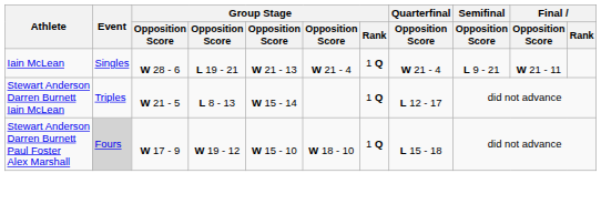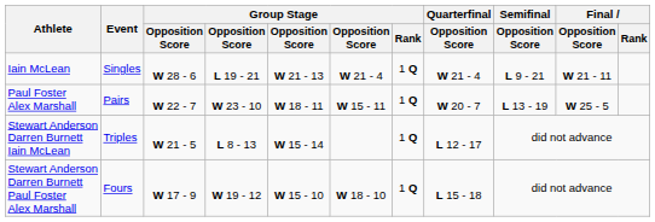 <table class="wikitable" style="font-size:88%; text-align:center">
 <tr>
 <th rowspan=2>Athlete</th>
 <th rowspan=2>Event</th>
 <th colspan=5>Group Stage</th>
 <th>Quarterfinal</th>
 <th>Semifinal</th>
 <th colspan=2>Final / </th>
 </tr>
 <tr style="font-size:95%">
 <th>Opposition<br>Score</th>
 <th>Opposition<br>Score</th>
 <th>Opposition<br>Score</th>
 <th>Opposition<br>Score</th>
 <th>Rank</th>
 <th>Opposition<br>Score</th>
 <th>Opposition<br>Score</th>
 <th>Opposition<br>Score</th>
 <th>Rank</th>
 </tr>
 <tr>
 <td align=left><a href='#'>Iain McLean</a></td>
 <td align=left><a href='#'>Singles</a></td>
 <td><br><strong>W</strong> 28 - 6</td>
 <td><br><strong>L</strong> 19 - 21</td>
 <td><br><strong>W</strong> 21 - 13</td>
 <td><br><strong>W</strong> 21 - 4</td>
 <td>1 <strong>Q</strong></td>
 <td><br><strong>W</strong> 21 - 4</td>
 <td><br><strong>L</strong> 9 - 21</td>
 <td><br><strong>W</strong> 21 - 11</td>
 <td></td>
 </tr>
 <tr>
+<td align=left><a href='#'>Paul Foster</a><br><a href='#'>Alex Marshall</a></td>
+<td align=left><a href='#'>Pairs</a></td>
+<td><br><strong>W</strong> 22 - 7</td>
+<td><br><strong>W</strong> 23 - 10</td>
+<td><br><strong>W</strong> 18 - 11</td>
+<td><br><strong>W</strong> 15 - 11</td>
+<td>1 <strong>Q</strong></td>
+<td><br><strong>W</strong> 20 - 7</td>
+<td><br><strong>L</strong> 13 - 19</td>
+<td><br><strong>W</strong> 25 - 5</td>
+<td></td>
+</tr>
+<tr>
 <td align=left><a href='#'>Stewart Anderson</a><br><a href='#'>Darren Burnett</a><br><a href='#'>Iain McLean</a></td>
 <td align=left><a href='#'>Triples</a></td>
 <td><br><strong>W</strong> 21 - 5</td>
 <td><br><strong>L</strong> 8 - 13</td>
 <td><br><strong>W</strong> 15 - 14</td>
 <td></td>
 <td>1 <strong>Q</strong></td>
 <td><br><strong>L</strong> 12 - 17</td>
 <td colspan=3>did not advance</td>
 </tr>
 <tr>
 <td align=left><a href='#'>Stewart Anderson</a><br><a href='#'>Darren Burnett</a><br><a href='#'>Paul Foster</a><br><a href='#'>Alex Marshall</a></td>
-<td align=left style="background: lightgrey;"><a href='#'>Fours</a></td>
+<td align=left><a href='#'>Fours</a></td>
 <td><br><strong>W</strong> 17 - 9</td>
 <td><br><strong>W</strong> 19 - 12</td>
 <td><br><strong>W</strong> 15 - 10</td>
 <td><br><strong>W</strong> 18 - 10</td>
 <td>1 <strong>Q</strong></td>
 <td><br><strong>L</strong> 15 - 18</td>
 <td colspan=3>did not advance</td>
 </tr>
 </table>
